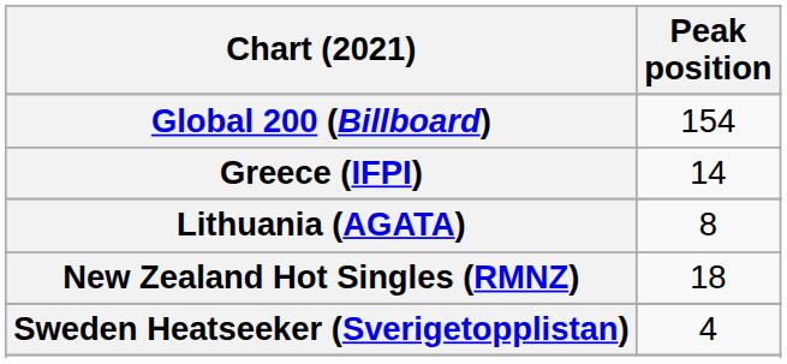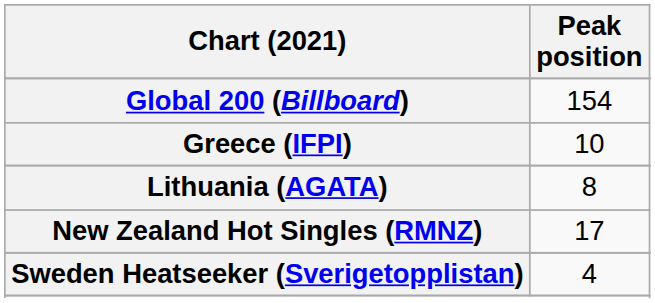 <table class="wikitable sortable plainrowheaders" style="text-align:center">
 <tr>
 <th scope="col">Chart (2021)</th>
 <th scope="col">Peak<br>position</th>
 </tr>
 <tr>
 </tr>
 <tr>
 <th scope="row"><a href='#'>Global 200</a> (<em><a href='#'>Billboard</a></em>)</th>
 <td>154</td>
 </tr>
 <tr>
 <th scope="row">Greece (<a href='#'>IFPI</a>)</th>
-<td>14</td>
+<td>10</td>
 </tr>
 <tr>
 </tr>
 <tr>
 </tr>
 <tr>
 <th scope="row">Lithuania (<a href='#'>AGATA</a>)</th>
 <td>8</td>
 </tr>
 <tr>
 <th scope="row">New Zealand Hot Singles (<a href='#'>RMNZ</a>)</th>
-<td>18</td>
+<td>17</td>
 </tr>
 <tr>
 </tr>
 <tr>
 <th scope="row">Sweden Heatseeker (<a href='#'>Sverigetopplistan</a>)</th>
 <td>4</td>
 </tr>
 <tr>
 </tr>
 <tr>
 </tr>
 <tr>
 </tr>
 <tr>
 </tr>
 </table>
